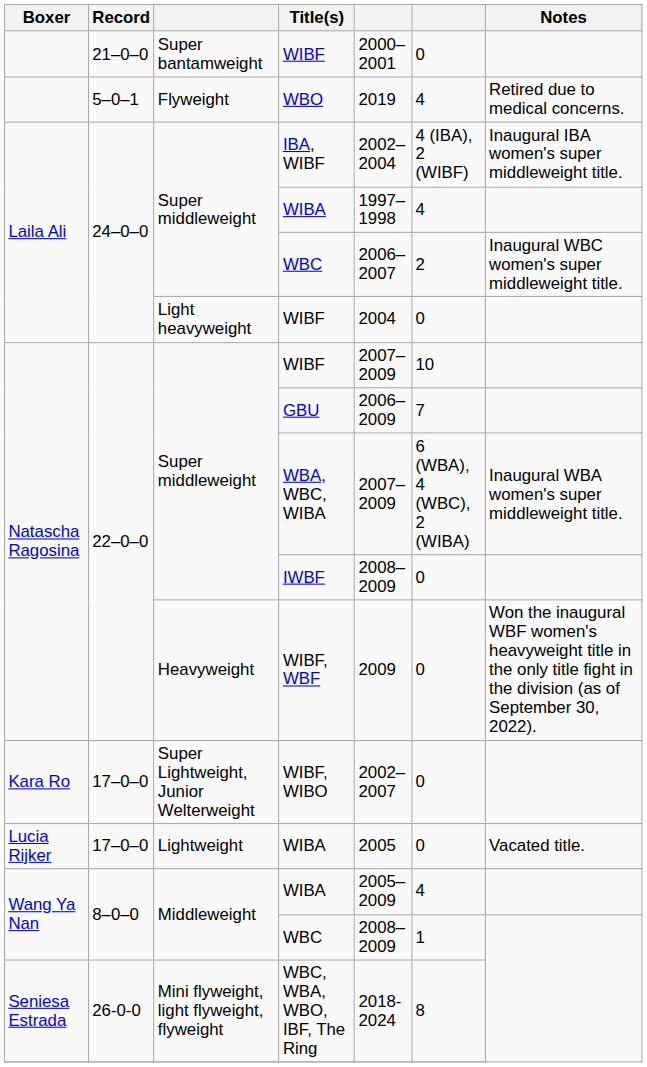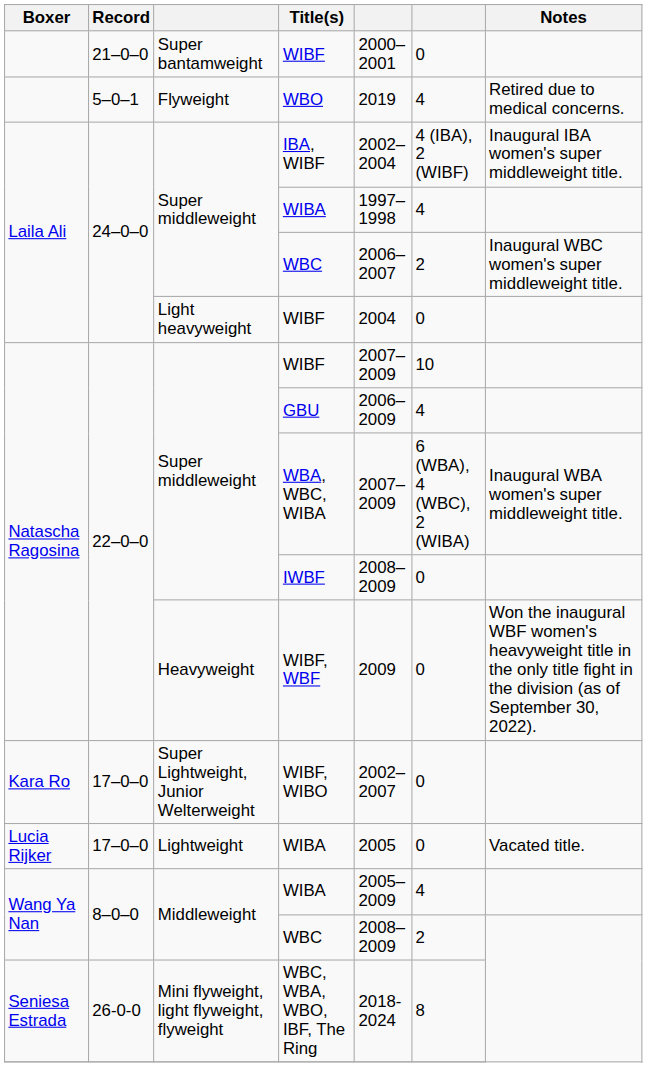 <table class="wikitable sortable">
 <tr>
 <th>Boxer</th>
 <th>Record</th>
 <th></th>
 <th>Title(s)</th>
 <th></th>
 <th></th>
 <th>Notes</th>
 </tr>
 <tr>
 <td></td>
 <td>21–0–0</td>
 <td>Super bantamweight</td>
 <td><a href='#'>WIBF</a></td>
 <td>2000–2001</td>
 <td>0</td>
 <td></td>
 </tr>
 <tr>
 <td></td>
 <td>5–0–1</td>
 <td>Flyweight</td>
 <td><a href='#'>WBO</a></td>
 <td>2019</td>
 <td>4</td>
 <td>Retired due to medical concerns.</td>
 </tr>
 <tr>
 <td rowspan="4"><a href='#'>Laila Ali</a></td>
 <td rowspan="4">24–0–0</td>
 <td rowspan="3">Super middleweight</td>
 <td><a href='#'>IBA</a>, WIBF</td>
 <td>2002–2004</td>
 <td>4 (IBA), 2 (WIBF)</td>
 <td>Inaugural IBA women's super middleweight title.</td>
 </tr>
 <tr>
 <td><a href='#'>WIBA</a></td>
 <td>1997–1998</td>
 <td>4</td>
 <td></td>
 </tr>
 <tr>
 <td><a href='#'>WBC</a></td>
 <td>2006–2007</td>
 <td>2</td>
 <td>Inaugural WBC women's super middleweight title.</td>
 </tr>
 <tr>
 <td>Light heavyweight</td>
 <td>WIBF</td>
 <td>2004</td>
 <td>0</td>
 <td></td>
 </tr>
 <tr>
 <td rowspan="5"><a href='#'>Natascha Ragosina</a></td>
 <td rowspan="5">22–0–0</td>
 <td rowspan="4">Super middleweight</td>
 <td>WIBF</td>
 <td>2007–2009</td>
 <td>10</td>
 <td></td>
 </tr>
 <tr>
 <td><a href='#'>GBU</a></td>
 <td>2006–2009</td>
-<td>7</td>
+<td>4</td>
 <td></td>
 </tr>
 <tr>
 <td><a href='#'>WBA</a>, WBC, WIBA</td>
 <td>2007–2009</td>
 <td>6 (WBA), 4 (WBC), 2 (WIBA)</td>
 <td>Inaugural WBA women's super middleweight title.</td>
 </tr>
 <tr>
 <td><a href='#'>IWBF</a></td>
 <td>2008–2009</td>
 <td>0</td>
 <td></td>
 </tr>
 <tr>
 <td>Heavyweight</td>
 <td>WIBF, <a href='#'>WBF</a></td>
 <td>2009</td>
 <td>0</td>
 <td>Won the inaugural WBF women's heavyweight title in the only title fight in the division (as of September 30, 2022).</td>
 </tr>
 <tr>
 <td><a href='#'>Kara Ro</a></td>
 <td>17–0–0</td>
 <td>Super Lightweight, Junior Welterweight</td>
 <td>WIBF, WIBO</td>
 <td>2002–2007</td>
 <td>0</td>
 </tr>
 <tr>
 <td><a href='#'>Lucia Rijker</a></td>
 <td>17–0–0</td>
 <td>Lightweight</td>
 <td>WIBA</td>
 <td>2005</td>
 <td>0</td>
 <td>Vacated title.</td>
 </tr>
 <tr>
 <td rowspan="2"><a href='#'>Wang Ya Nan</a></td>
 <td rowspan="2">8–0–0</td>
 <td rowspan="2">Middleweight</td>
 <td>WIBA</td>
 <td>2005–2009</td>
 <td>4</td>
 <td></td>
 </tr>
 <tr>
 <td>WBC</td>
 <td>2008–2009</td>
-<td>1</td>
+<td>2</td>
 </tr>
 <tr>
 <td><a href='#'>Seniesa Estrada</a></td>
 <td>26-0-0</td>
 <td>Mini flyweight, light flyweight, flyweight</td>
 <td>WBC, WBA, WBO, IBF, The Ring</td>
 <td>2018-2024</td>
 <td>8</td>
 </tr>
 <tr>
 </tr>
 </table>
